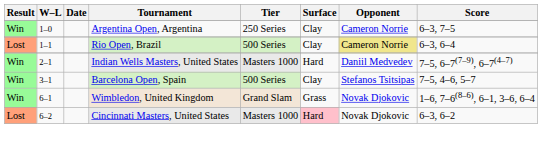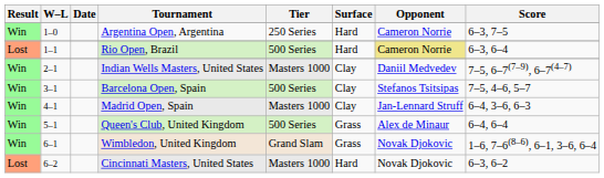 <table class="sortable wikitable">
 <tr>
 <th>Result</th>
 <th class="unsortable">W–L</th>
 <th>Date</th>
 <th>Tournament</th>
 <th>Tier</th>
 <th>Surface</th>
 <th>Opponent</th>
 <th class="unsortable">Score</th>
 </tr>
 <tr>
 </tr>
 <tr>
 <td style="background:#98fb98;">Win</td>
 <td><small>1–0</small></td>
 <td><a href='#'></a></td>
 <td><a href='#'>Argentina Open</a>, Argentina</td>
 <td>250 Series</td>
-<td>Clay</td>
+<td>Hard</td>
 <td> <a href='#'>Cameron Norrie</a></td>
 <td>6–3, 7–5</td>
 </tr>
 <tr>
 </tr>
 <tr>
 <td style="background:#ffa07a;">Lost</td>
 <td><small>1–1</small></td>
 <td><a href='#'></a></td>
 <td style="background:#D4F1C5;"><a href='#'>Rio Open</a>, Brazil</td>
 <td style="background:#D4F1C5;">500 Series</td>
-<td>Clay</td>
+<td>Hard</td>
 <td style="background: khaki;"> Cameron Norrie</td>
 <td>6–3, 6–4</td>
 </tr>
 <tr>
 </tr>
 <tr>
 <td style="background:#98fb98;">Win</td>
 <td><small>2–1</small></td>
 <td><a href='#'></a></td>
 <td style="background:#E9E9E9;"><a href='#'>Indian Wells Masters</a>, United States</td>
 <td style="background:#E9E9E9;">Masters 1000</td>
-<td>Hard</td>
+<td>Clay</td>
 <td> <a href='#'>Daniil Medvedev</a></td>
 <td>7–5, 6–7<sup>(7–9)</sup>, 6–7<sup>(4–7)</sup></td>
 </tr>
 <tr>
 <td style="background:#98fb98;">Win</td>
 <td><small>3–1</small></td>
 <td><a href='#'></a></td>
 <td style="background:#D4F1C5;"><a href='#'>Barcelona Open</a>, Spain</td>
 <td style="background:#D4F1C5;">500 Series</td>
 <td>Clay</td>
 <td> <a href='#'>Stefanos Tsitsipas</a></td>
 <td>7–5, 4–6, 5–7</td>
+</tr>
+<tr>
+<td style="background:#98fb98;">Win</td>
+<td><small>4–1</small></td>
+<td><a href='#'></a></td>
+<td style="background:#e9e9e9;"><a href='#'>Madrid Open</a>, Spain</td>
+<td style="background:#e9e9e9;">Masters 1000</td>
+<td>Clay</td>
+<td> <a href='#'>Jan-Lennard Struff</a></td>
+<td>6–4, 3–6, 6–3</td>
+</tr>
+<tr>
+<td style="background:#98fb98;">Win</td>
+<td><small>5–1</small></td>
+<td><a href='#'></a></td>
+<td style="background:#D4F1C5;"><a href='#'>Queen's Club</a>, United Kingdom</td>
+<td style="background:#D4F1C5;">500 Series</td>
+<td>Grass</td>
+<td> <a href='#'>Alex de Minaur</a></td>
+<td>6–4, 6–4</td>
 </tr>
 <tr>
 <td style="background:#98fb98;">Win</td>
 <td><small>6–1</small></td>
 <td><a href='#'></a></td>
 <td style="background:#F3E6D7;"><a href='#'>Wimbledon</a>, United Kingdom</td>
 <td style="background:#F3E6D7;">Grand Slam</td>
 <td>Grass</td>
 <td> <a href='#'>Novak Djokovic</a></td>
 <td>1–6, 7–6<sup>(8–6)</sup>, 6–1, 3–6, 6–4</td>
 </tr>
 <tr>
 <td style="background:#ffa07a;">Lost</td>
 <td><small>6–2</small></td>
 <td><a href='#'></a></td>
 <td bgcolor=e9e9e9><a href='#'>Cincinnati Masters</a>, United States</td>
 <td bgcolor=e9e9e9>Masters 1000</td>
-<td style="background: pink;">Hard</td>
+<td>Hard</td>
 <td> Novak Djokovic</td>
 <td>6–3, 6–2</td>
 </tr>
 </table>
